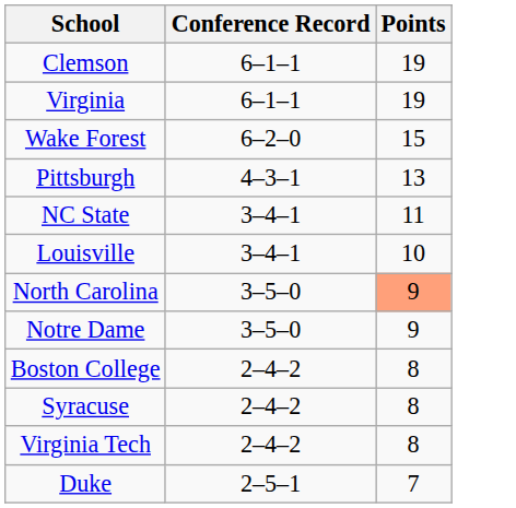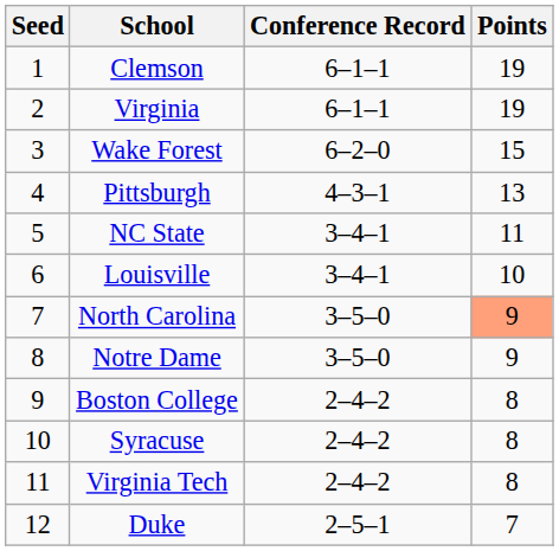 <table class="wikitable" style="text-align:center">
 <tr>
+<th>Seed</th>
 <th>School</th>
 <th>Conference Record</th>
 <th>Points</th>
 </tr>
 <tr>
+<td>1</td>
 <td><a href='#'>Clemson</a></td>
 <td>6–1–1</td>
 <td>19</td>
 </tr>
 <tr>
+<td>2</td>
 <td><a href='#'>Virginia</a></td>
 <td>6–1–1</td>
 <td>19</td>
 </tr>
 <tr>
+<td>3</td>
 <td><a href='#'>Wake Forest</a></td>
 <td>6–2–0</td>
 <td>15</td>
 </tr>
 <tr>
+<td>4</td>
 <td><a href='#'>Pittsburgh</a></td>
 <td>4–3–1</td>
 <td>13</td>
 </tr>
 <tr>
+<td>5</td>
 <td><a href='#'>NC State</a></td>
 <td>3–4–1</td>
 <td>11</td>
 </tr>
 <tr>
+<td>6</td>
 <td><a href='#'>Louisville</a></td>
 <td>3–4–1</td>
 <td>10</td>
 </tr>
 <tr>
+<td>7</td>
 <td><a href='#'>North Carolina</a></td>
 <td>3–5–0</td>
 <td style="background: lightsalmon;">9</td>
 </tr>
 <tr>
+<td>8</td>
 <td><a href='#'>Notre Dame</a></td>
 <td>3–5–0</td>
 <td>9</td>
 </tr>
 <tr>
+<td>9</td>
 <td><a href='#'>Boston College</a></td>
 <td>2–4–2</td>
 <td>8</td>
 </tr>
 <tr>
+<td>10</td>
 <td><a href='#'>Syracuse</a></td>
 <td>2–4–2</td>
 <td>8</td>
 </tr>
 <tr>
+<td>11</td>
 <td><a href='#'>Virginia Tech</a></td>
 <td>2–4–2</td>
 <td>8</td>
 </tr>
 <tr>
+<td>12</td>
 <td><a href='#'>Duke</a></td>
 <td>2–5–1</td>
 <td>7</td>
 </tr>
 </table>
